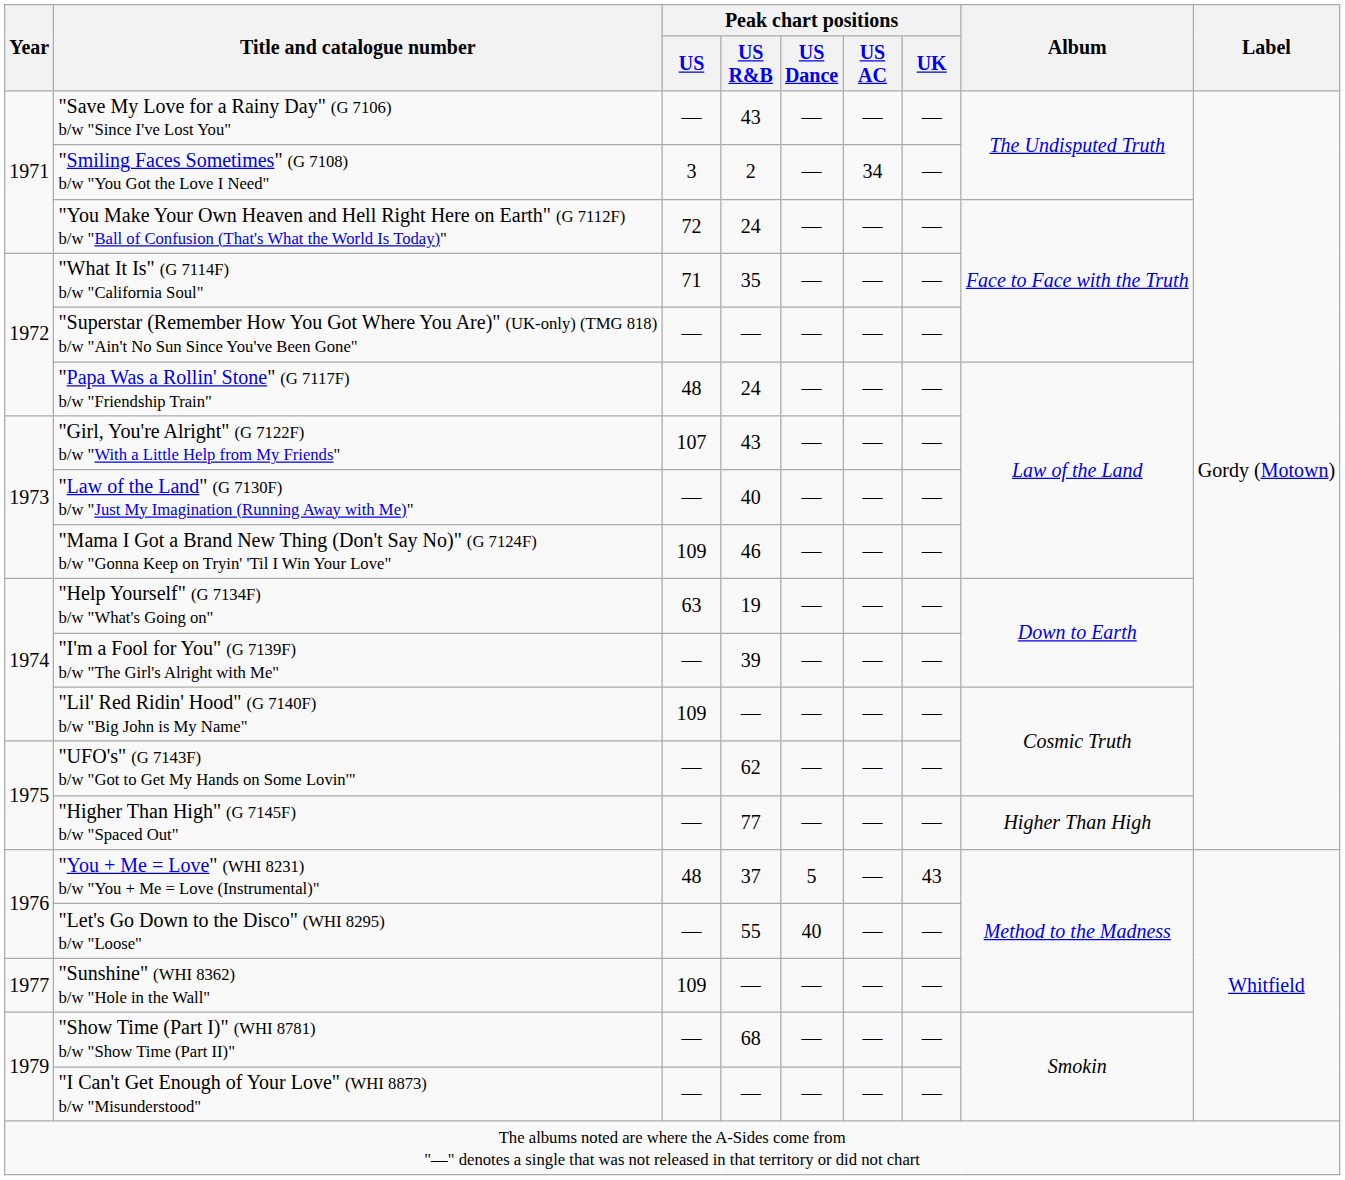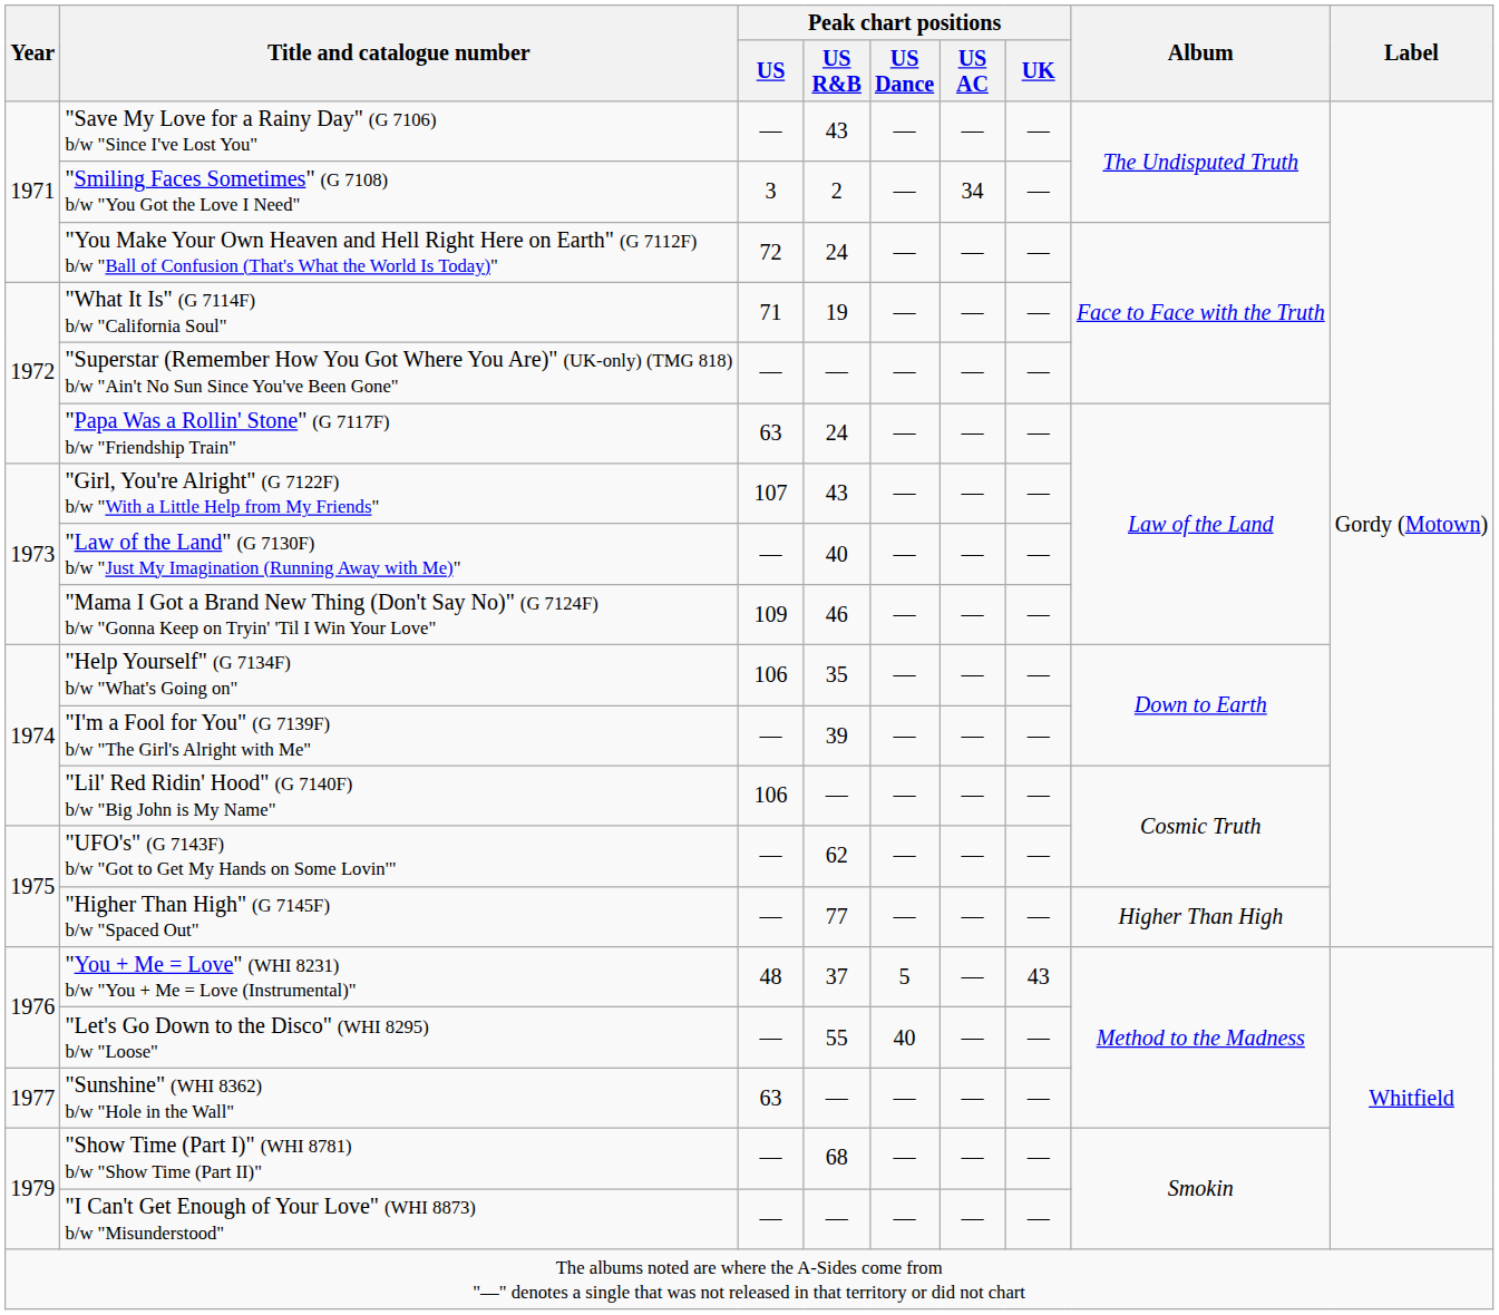 <table class=wikitable>
 <tr>
 <th scope="col" rowspan="2">Year</th>
 <th scope="col" rowspan="2">Title and catalogue number</th>
 <th scope="col" colspan="5">Peak chart positions</th>
 <th scope="col" rowspan="2">Album</th>
 <th scope="col" rowspan="2">Label</th>
 </tr>
 <tr>
 <th width="40"><a href='#'>US</a><br></th>
 <th width="40"><a href='#'>US R&B</a><br></th>
 <th width="40"><a href='#'>US Dance</a><br></th>
 <th width="40"><a href='#'>US AC</a><br></th>
 <th width="40"><a href='#'>UK</a><br></th>
 </tr>
 <tr>
 <td rowspan="3">1971</td>
 <td>"Save My Love for a Rainy Day" <small>(G 7106)</small><br><small>b/w "Since I've Lost You"</small></td>
 <td style="text-align:center;">—</td>
 <td style="text-align:center;">43</td>
 <td style="text-align:center;">—</td>
 <td style="text-align:center;">—</td>
 <td style="text-align:center;">—</td>
 <td rowspan="2" style="text-align:center;"><em><a href='#'>The Undisputed Truth</a></em></td>
 <td rowspan="14" style="text-align:center;">Gordy (<a href='#'>Motown</a>)</td>
 </tr>
 <tr>
 <td>"<a href='#'>Smiling Faces Sometimes</a>" <small>(G 7108)</small><br><small>b/w "You Got the Love I Need"</small></td>
 <td style="text-align:center;">3</td>
 <td style="text-align:center;">2</td>
 <td style="text-align:center;">—</td>
 <td style="text-align:center;">34</td>
 <td style="text-align:center;">—</td>
 </tr>
 <tr>
 <td>"You Make Your Own Heaven and Hell Right Here on Earth" <small>(G 7112F)</small><br><small>b/w "<a href='#'>Ball of Confusion (That's What the World Is Today)</a>"</small></td>
 <td style="text-align:center;">72</td>
 <td style="text-align:center;">24</td>
 <td style="text-align:center;">—</td>
 <td style="text-align:center;">—</td>
 <td style="text-align:center;">—</td>
 <td rowspan="3" style="text-align:center;"><em><a href='#'>Face to Face with the Truth</a></em></td>
 </tr>
 <tr>
 <td rowspan="3">1972</td>
 <td>"What It Is" <small>(G 7114F)</small><br><small>b/w "California Soul"</small></td>
 <td style="text-align:center;">71</td>
-<td style="text-align:center;">35</td>
+<td style="text-align:center;">19</td>
 <td style="text-align:center;">—</td>
 <td style="text-align:center;">—</td>
 <td style="text-align:center;">—</td>
 </tr>
 <tr>
 <td>"Superstar (Remember How You Got Where You Are)" <small>(UK-only) (TMG 818)</small><br><small>b/w "Ain't No Sun Since You've Been Gone"</small></td>
 <td style="text-align:center;">—</td>
 <td style="text-align:center;">—</td>
 <td style="text-align:center;">—</td>
 <td style="text-align:center;">—</td>
 <td style="text-align:center;">—</td>
 </tr>
 <tr>
 <td>"<a href='#'>Papa Was a Rollin' Stone</a>" <small>(G 7117F)</small><br><small>b/w "Friendship Train"</small></td>
-<td style="text-align:center;">48</td>
+<td style="text-align:center;">63</td>
 <td style="text-align:center;">24</td>
 <td style="text-align:center;">—</td>
 <td style="text-align:center;">—</td>
 <td style="text-align:center;">—</td>
 <td rowspan="4" style="text-align:center;"><em><a href='#'>Law of the Land</a></em></td>
 </tr>
 <tr>
 <td rowspan="3">1973</td>
 <td>"Girl, You're Alright" <small>(G 7122F)</small><br><small>b/w "<a href='#'>With a Little Help from My Friends</a>"</small></td>
 <td style="text-align:center;">107</td>
 <td style="text-align:center;">43</td>
 <td style="text-align:center;">—</td>
 <td style="text-align:center;">—</td>
 <td style="text-align:center;">—</td>
 </tr>
 <tr>
 <td>"<a href='#'>Law of the Land</a>" <small>(G 7130F)</small><br><small>b/w "<a href='#'>Just My Imagination (Running Away with Me)</a>"</small></td>
 <td style="text-align:center;">—</td>
 <td style="text-align:center;">40</td>
 <td style="text-align:center;">—</td>
 <td style="text-align:center;">—</td>
 <td style="text-align:center;">—</td>
 </tr>
 <tr>
 <td>"Mama I Got a Brand New Thing (Don't Say No)" <small>(G 7124F)</small><br><small>b/w "Gonna Keep on Tryin' 'Til I Win Your Love"</small></td>
 <td style="text-align:center;">109</td>
 <td style="text-align:center;">46</td>
 <td style="text-align:center;">—</td>
 <td style="text-align:center;">—</td>
 <td style="text-align:center;">—</td>
 </tr>
 <tr>
 <td rowspan="3">1974</td>
 <td>"Help Yourself" <small>(G 7134F)</small><br><small>b/w "What's Going on"</small></td>
-<td style="text-align:center;">63</td>
-<td style="text-align:center;">19</td>
+<td style="text-align:center;">106</td>
+<td style="text-align:center;">35</td>
 <td style="text-align:center;">—</td>
 <td style="text-align:center;">—</td>
 <td style="text-align:center;">—</td>
 <td rowspan="2" style="text-align:center;"><em><a href='#'>Down to Earth</a></em></td>
 </tr>
 <tr>
 <td>"I'm a Fool for You" <small>(G 7139F)</small><br><small>b/w "The Girl's Alright with Me"</small></td>
 <td style="text-align:center;">—</td>
 <td style="text-align:center;">39</td>
 <td style="text-align:center;">—</td>
 <td style="text-align:center;">—</td>
 <td style="text-align:center;">—</td>
 </tr>
 <tr>
 <td>"Lil' Red Ridin' Hood" <small>(G 7140F)</small><br><small>b/w "Big John is My Name"</small></td>
-<td style="text-align:center;">109</td>
+<td style="text-align:center;">106</td>
 <td style="text-align:center;">—</td>
 <td style="text-align:center;">—</td>
 <td style="text-align:center;">—</td>
 <td style="text-align:center;">—</td>
 <td rowspan="2" style="text-align:center;"><em>Cosmic Truth</em></td>
 </tr>
 <tr>
 <td rowspan="2">1975</td>
 <td>"UFO's" <small>(G 7143F)</small><br><small>b/w "Got to Get My Hands on Some Lovin'"</small></td>
 <td style="text-align:center;">—</td>
 <td style="text-align:center;">62</td>
 <td style="text-align:center;">—</td>
 <td style="text-align:center;">—</td>
 <td style="text-align:center;">—</td>
 </tr>
 <tr>
 <td>"Higher Than High" <small>(G 7145F)</small><br><small>b/w "Spaced Out"</small></td>
 <td style="text-align:center;">—</td>
 <td style="text-align:center;">77</td>
 <td style="text-align:center;">—</td>
 <td style="text-align:center;">—</td>
 <td style="text-align:center;">—</td>
 <td style="text-align:center;"><em>Higher Than High</em></td>
 </tr>
 <tr>
 <td rowspan="2">1976</td>
 <td>"<a href='#'>You + Me = Love</a>" <small>(WHI 8231)</small><br><small>b/w "You + Me = Love (Instrumental)"</small></td>
 <td style="text-align:center;">48</td>
 <td style="text-align:center;">37</td>
 <td style="text-align:center;">5</td>
 <td style="text-align:center;">—</td>
 <td style="text-align:center;">43</td>
 <td rowspan="3" style="text-align:center;"><em><a href='#'>Method to the Madness</a></em></td>
 <td rowspan="5" style="text-align:center;"><a href='#'>Whitfield</a></td>
 </tr>
 <tr>
 <td>"Let's Go Down to the Disco" <small>(WHI 8295)</small><br><small>b/w "Loose"</small></td>
 <td style="text-align:center;">—</td>
 <td style="text-align:center;">55</td>
 <td style="text-align:center;">40</td>
 <td style="text-align:center;">—</td>
 <td style="text-align:center;">—</td>
 </tr>
 <tr>
 <td rowspan="1">1977</td>
 <td>"Sunshine" <small>(WHI 8362)</small><br><small>b/w "Hole in the Wall"</small></td>
-<td style="text-align:center;">109</td>
+<td style="text-align:center;">63</td>
 <td style="text-align:center;">—</td>
 <td style="text-align:center;">—</td>
 <td style="text-align:center;">—</td>
 <td style="text-align:center;">—</td>
 </tr>
 <tr>
 <td rowspan="2">1979</td>
 <td>"Show Time (Part I)" <small>(WHI 8781)</small><br><small>b/w "Show Time (Part II)"</small></td>
 <td style="text-align:center;">—</td>
 <td style="text-align:center;">68</td>
 <td style="text-align:center;">—</td>
 <td style="text-align:center;">—</td>
 <td style="text-align:center;">—</td>
 <td rowspan="2" style="text-align:center;"><em>Smokin<strong></td>
 </tr>
 <tr>
 <td>"I Can't Get Enough of Your Love" <small>(WHI 8873)</small><br><small>b/w "Misunderstood"</small></td>
 <td style="text-align:center;">—</td>
 <td style="text-align:center;">—</td>
 <td style="text-align:center;">—</td>
 <td style="text-align:center;">—</td>
 <td style="text-align:center;">—</td>
 </tr>
 <tr>
 <td colspan="9" style="text-align:center;"><small>The albums noted are where the A-Sides come from</small><br><small>"—" denotes a single that was not released in that territory or did not chart</small></td>
 </tr>
 </table>
